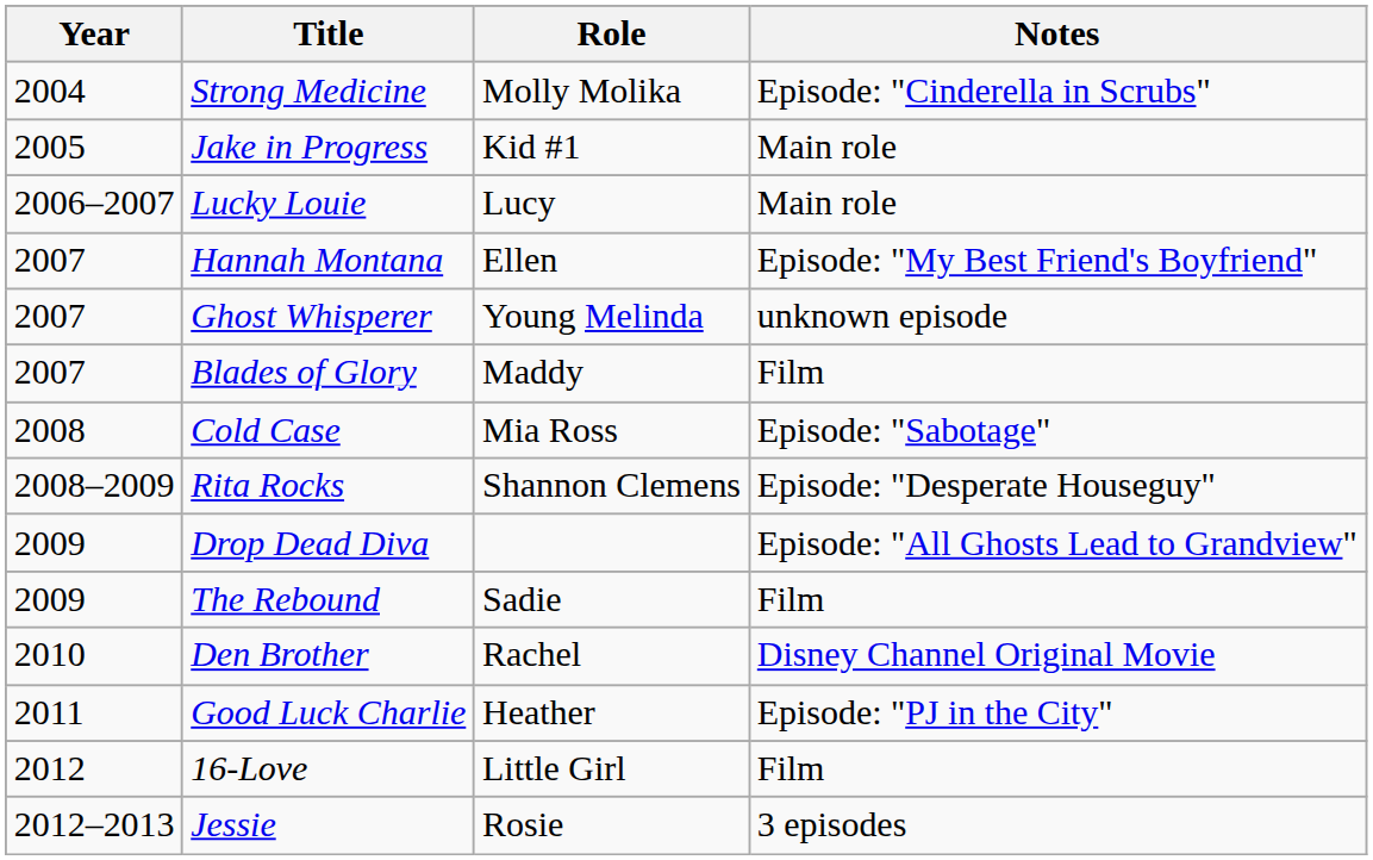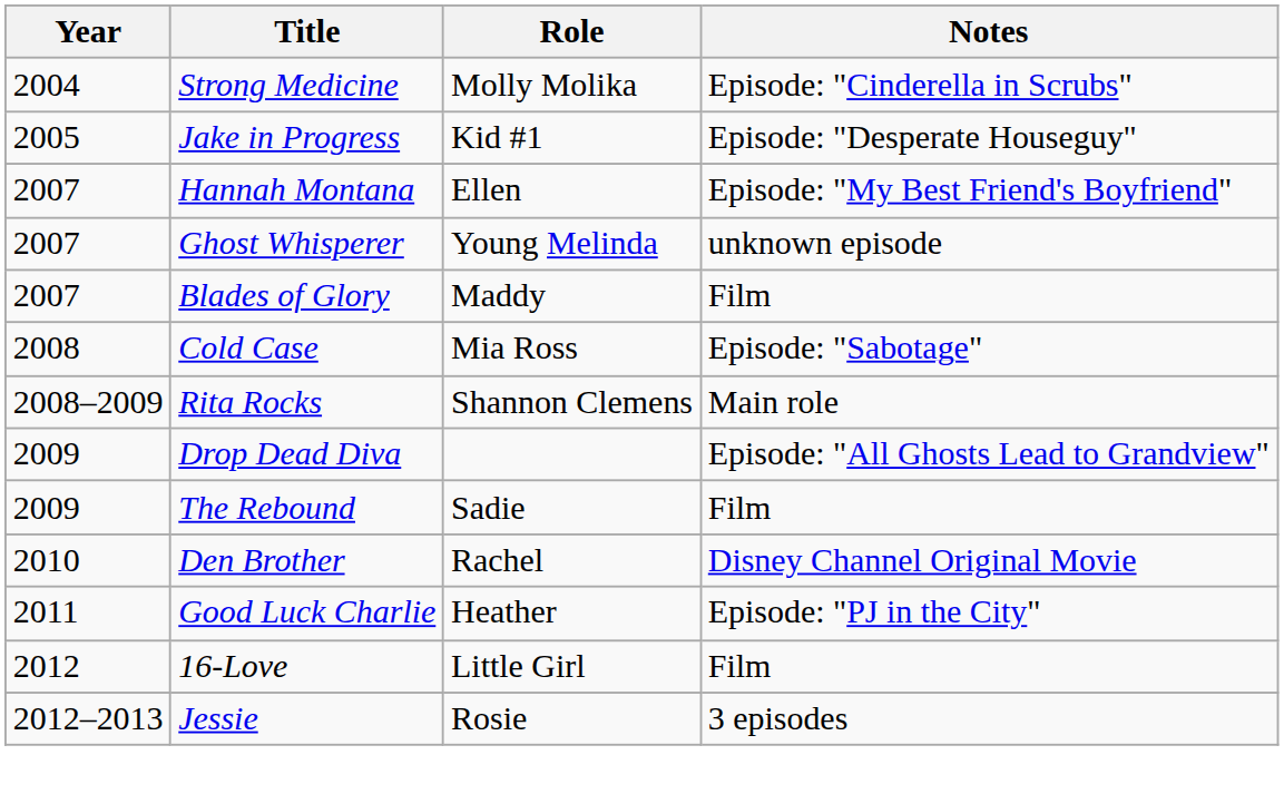 <table class="wikitable sortable">
 <tr>
 <th>Year</th>
 <th>Title</th>
 <th>Role</th>
 <th class="unsortable">Notes</th>
 </tr>
 <tr>
 <td>2004</td>
 <td><em><a href='#'>Strong Medicine</a></em></td>
 <td>Molly Molika</td>
 <td>Episode: "<a href='#'>Cinderella in Scrubs</a>"</td>
 </tr>
 <tr>
 <td>2005</td>
 <td><em><a href='#'>Jake in Progress</a></em></td>
 <td>Kid #1</td>
-<td>Main role</td>
-</tr>
-<tr>
-<td>2006–2007</td>
-<td><em><a href='#'>Lucky Louie</a></em></td>
-<td>Lucy</td>
-<td>Main role</td>
+<td>Episode: "Desperate Houseguy"</td>
 </tr>
 <tr>
 <td>2007</td>
 <td><em><a href='#'>Hannah Montana</a></em></td>
 <td>Ellen</td>
 <td>Episode: "<a href='#'>My Best Friend's Boyfriend</a>"</td>
 </tr>
 <tr>
 <td>2007</td>
 <td><em><a href='#'>Ghost Whisperer</a></em></td>
 <td>Young <a href='#'>Melinda</a></td>
 <td>unknown episode</td>
 </tr>
 <tr>
 <td>2007</td>
 <td><em><a href='#'>Blades of Glory</a></em></td>
 <td>Maddy</td>
 <td>Film</td>
 </tr>
 <tr>
 <td>2008</td>
 <td><em><a href='#'>Cold Case</a></em></td>
 <td>Mia Ross</td>
 <td>Episode: "<a href='#'>Sabotage</a>"</td>
 </tr>
 <tr>
 <td>2008–2009</td>
 <td><em><a href='#'>Rita Rocks</a></em></td>
 <td>Shannon Clemens</td>
-<td>Episode: "Desperate Houseguy"</td>
+<td>Main role</td>
 </tr>
 <tr>
 <td>2009</td>
 <td><em><a href='#'>Drop Dead Diva</a></em></td>
 <td></td>
 <td>Episode: "<a href='#'>All Ghosts Lead to Grandview</a>"</td>
 </tr>
 <tr>
 <td>2009</td>
 <td><em><a href='#'>The Rebound</a></em></td>
 <td>Sadie</td>
 <td>Film</td>
 </tr>
 <tr>
 <td>2010</td>
 <td><em><a href='#'>Den Brother</a></em></td>
 <td>Rachel</td>
 <td><a href='#'>Disney Channel Original Movie</a></td>
 </tr>
 <tr>
 <td>2011</td>
 <td><em><a href='#'>Good Luck Charlie</a></em></td>
 <td>Heather</td>
 <td>Episode: "<a href='#'>PJ in the City</a>"</td>
 </tr>
 <tr>
 <td>2012</td>
 <td><em>16-Love</em></td>
 <td>Little Girl</td>
 <td>Film</td>
 </tr>
 <tr>
 <td>2012–2013</td>
 <td><em><a href='#'>Jessie</a></em></td>
 <td>Rosie</td>
 <td>3 episodes</td>
 </tr>
 </table>
